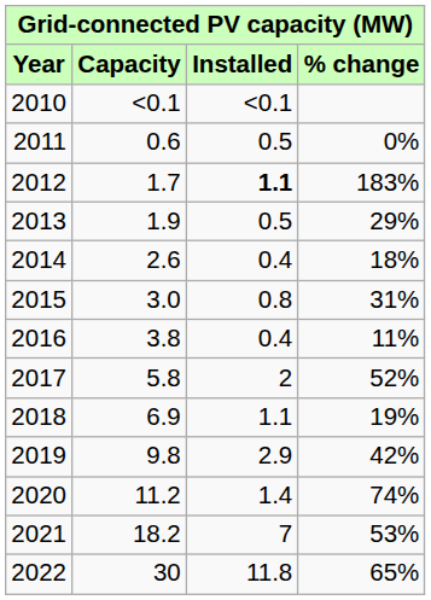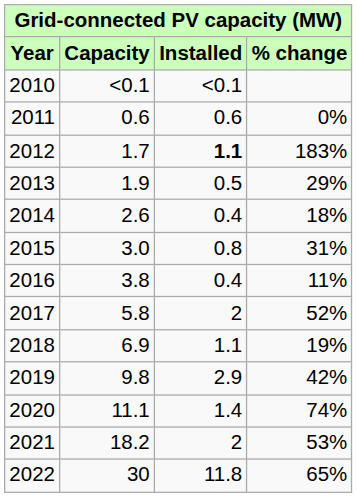 <table class="wikitable" style="text-align:right;">
 <tr>
 <th colspan="4" style="background-color: #cfb;">Grid-connected PV capacity (MW)</th>
 </tr>
 <tr>
 <th style="background-color: #cfb;">Year</th>
 <th style="background-color: #cfb;">Capacity</th>
 <th style="background-color: #cfb;">Installed</th>
 <th style="background-color: #cfb;">% change</th>
 </tr>
 <tr>
 <td>2010</td>
 <td><0.1</td>
 <td><0.1</td>
 <td></td>
 </tr>
 <tr>
 <td>2011</td>
 <td>0.6</td>
-<td>0.5</td>
+<td>0.6</td>
 <td>0%</td>
 </tr>
 <tr>
 <td>2012</td>
 <td>1.7</td>
 <td><strong>1.1</strong></td>
 <td>183%</td>
 </tr>
 <tr>
 <td>2013</td>
 <td>1.9</td>
 <td>0.5</td>
 <td>29%</td>
 </tr>
 <tr>
 <td>2014</td>
 <td>2.6</td>
 <td>0.4</td>
 <td>18%</td>
 </tr>
 <tr>
 <td>2015</td>
 <td>3.0</td>
 <td>0.8</td>
 <td>31%</td>
 </tr>
 <tr>
 <td>2016</td>
 <td>3.8</td>
 <td>0.4</td>
 <td>11%</td>
 </tr>
 <tr>
 <td>2017</td>
 <td>5.8</td>
 <td>2</td>
 <td>52%</td>
 </tr>
 <tr>
 <td>2018</td>
 <td>6.9</td>
 <td>1.1</td>
 <td>19%</td>
 </tr>
 <tr>
 <td>2019</td>
 <td>9.8</td>
 <td>2.9</td>
 <td>42%</td>
 </tr>
 <tr>
 <td>2020</td>
-<td>11.2</td>
+<td>11.1</td>
 <td>1.4</td>
 <td>74%</td>
 </tr>
 <tr>
 <td>2021</td>
 <td>18.2</td>
-<td>7</td>
+<td>2</td>
 <td>53%</td>
 </tr>
 <tr>
 <td>2022</td>
 <td>30</td>
 <td>11.8</td>
 <td>65%</td>
 </tr>
 </table>
